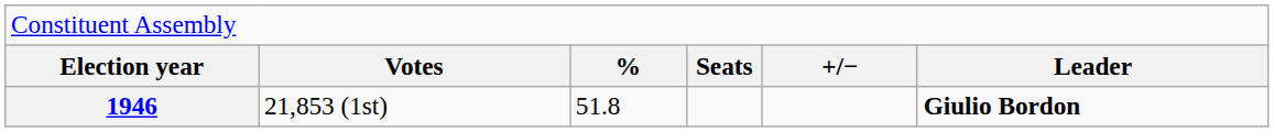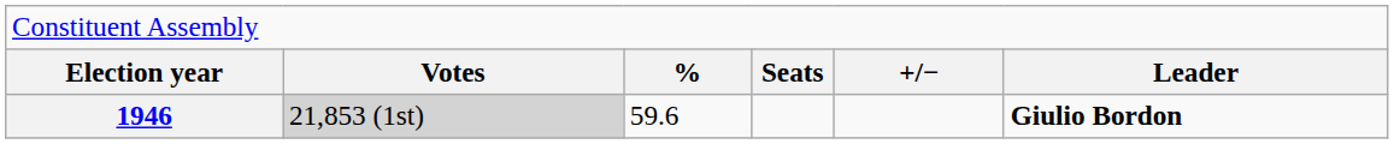 <table class=wikitable style="width:50%; border:1px #AAAAFF solid">
 <tr>
 <td colspan=6><a href='#'>Constituent Assembly</a></td>
 </tr>
 <tr>
 <th width=13%>Election year</th>
 <th width=16%>Votes</th>
 <th width=6%>%</th>
 <th width=1%>Seats</th>
 <th width=8%>+/−</th>
 <th width=18%>Leader</th>
 </tr>
 <tr>
 <th><a href='#'>1946</a></th>
-<td>21,853 (1st)</td>
-<td>51.8</td>
+<td style="background: lightgrey;">21,853 (1st)</td>
+<td>59.6</td>
 <td></td>
 <td></td>
 <td><strong>Giulio Bordon</strong></td>
 </tr>
 </table>
